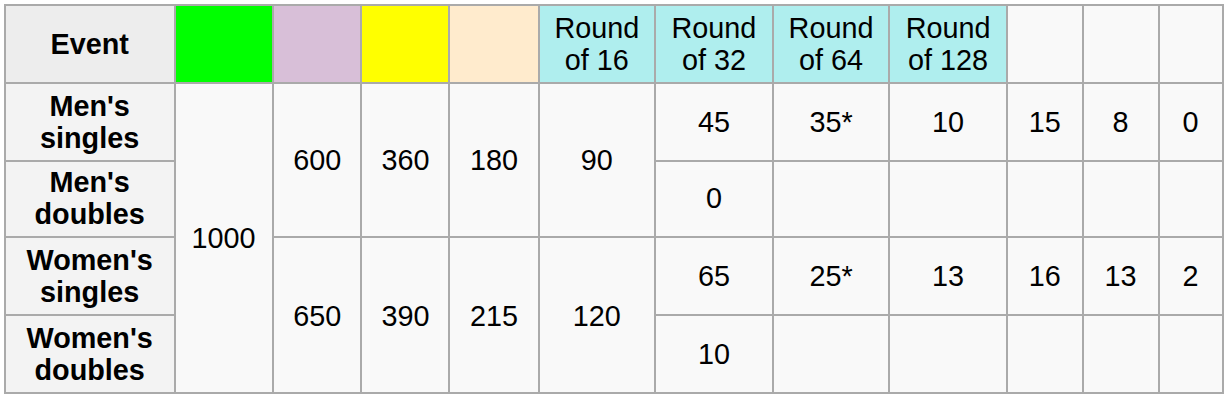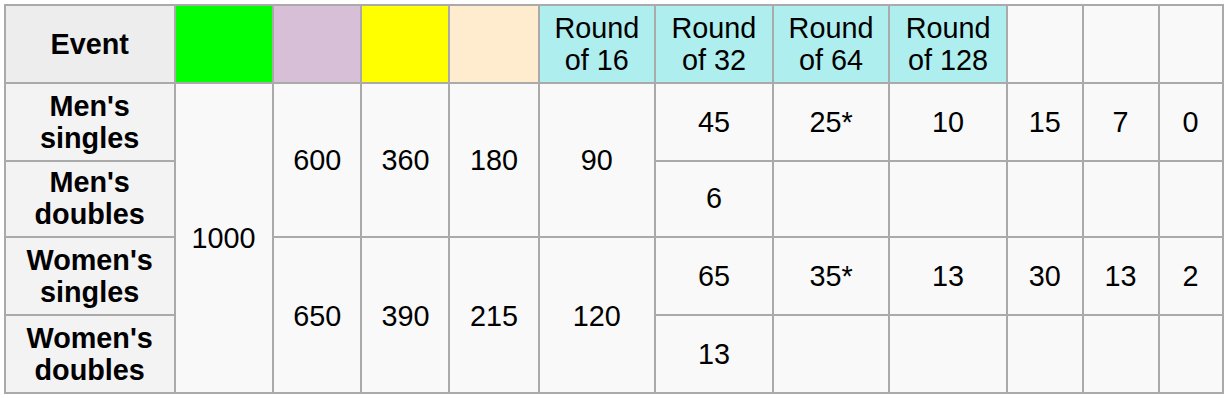 <table class=wikitable style=font-size:90%;text-align:center>
 <tr>
 <td style="width:130px; background:#ededed;"><strong>Event</strong></td>
 <td style="width:80px; background:lime;"></td>
 <td style="width:85px; background:thistle;"></td>
 <td style="width:85px; background:#ff0;"></td>
 <td style="width:85px; background:#ffebcd;"></td>
 <td style="width:85px; background:#afeeee;">Round of 16</td>
 <td style="width:85px; background:#afeeee;">Round of 32</td>
 <td style="width:85px; background:#afeeee;">Round of 64</td>
 <td style="width:85px; background:#afeeee;">Round of 128</td>
 <td width=85></td>
 <td width=85></td>
 <td width=85></td>
 </tr>
 <tr>
 <th style="background:#f3f3f3;">Men's singles</th>
 <td rowspan=4>1000</td>
 <td rowspan=2>600</td>
 <td rowspan=2>360</td>
 <td rowspan=2>180</td>
 <td rowspan=2>90</td>
 <td>45</td>
-<td>35*</td>
+<td>25*</td>
 <td>10</td>
 <td>15</td>
-<td>8</td>
+<td>7</td>
 <td>0</td>
 </tr>
 <tr>
 <th style="background:#f3f3f3;">Men's doubles</th>
-<td>0</td>
+<td>6</td>
 <td></td>
 <td></td>
 <td></td>
 <td></td>
 <td></td>
 </tr>
 <tr>
 <th style="background:#f3f3f3;">Women's singles</th>
 <td rowspan=2>650</td>
 <td rowspan=2>390</td>
 <td rowspan=2>215</td>
 <td rowspan=2>120</td>
 <td>65</td>
-<td>25*</td>
+<td>35*</td>
 <td>13</td>
-<td>16</td>
+<td>30</td>
 <td>13</td>
 <td>2</td>
 </tr>
 <tr>
 <th style="background:#f3f3f3;">Women's doubles</th>
-<td>10</td>
+<td>13</td>
 <td></td>
 <td></td>
 <td></td>
 <td></td>
 <td></td>
 </tr>
 </table>
